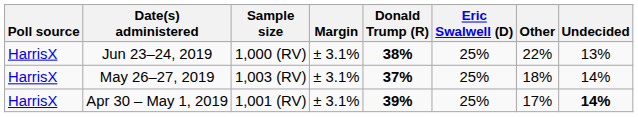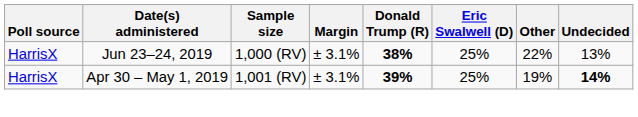 <table class="wikitable sortable" style="font-size:90%;text-align:center;">
 <tr valign=bottom style="font-size:90%;">
 <th>Poll source</th>
 <th>Date(s)<br>administered</th>
 <th>Sample<br>size</th>
 <th>Margin<br></th>
 <th>Donald<br>Trump (R)</th>
 <th><a href='#'>Eric<br>Swalwell</a> (D)</th>
 <th>Other</th>
 <th>Undecided</th>
 </tr>
 <tr>
 <td style="text-align:left;"><a href='#'>HarrisX</a></td>
 <td>Jun 23–24, 2019</td>
 <td>1,000 (RV)</td>
 <td>± 3.1%</td>
 <td><strong>38%</strong></td>
 <td>25%</td>
 <td>22%</td>
 <td>13%</td>
 </tr>
 <tr>
 <td style="text-align:left;"><a href='#'>HarrisX</a></td>
-<td>May 26–27, 2019</td>
-<td>1,003 (RV)</td>
-<td>± 3.1%</td>
-<td><strong>37%</strong></td>
-<td>25%</td>
-<td>18%</td>
-<td>14%</td>
-</tr>
-<tr>
-<td style="text-align:left;"><a href='#'>HarrisX</a></td>
 <td>Apr 30 – May 1, 2019</td>
 <td>1,001 (RV)</td>
 <td>± 3.1%</td>
 <td><strong>39%</strong></td>
 <td>25%</td>
-<td>17%</td>
+<td>19%</td>
 <td><strong>14%</strong></td>
 </tr>
 </table>
